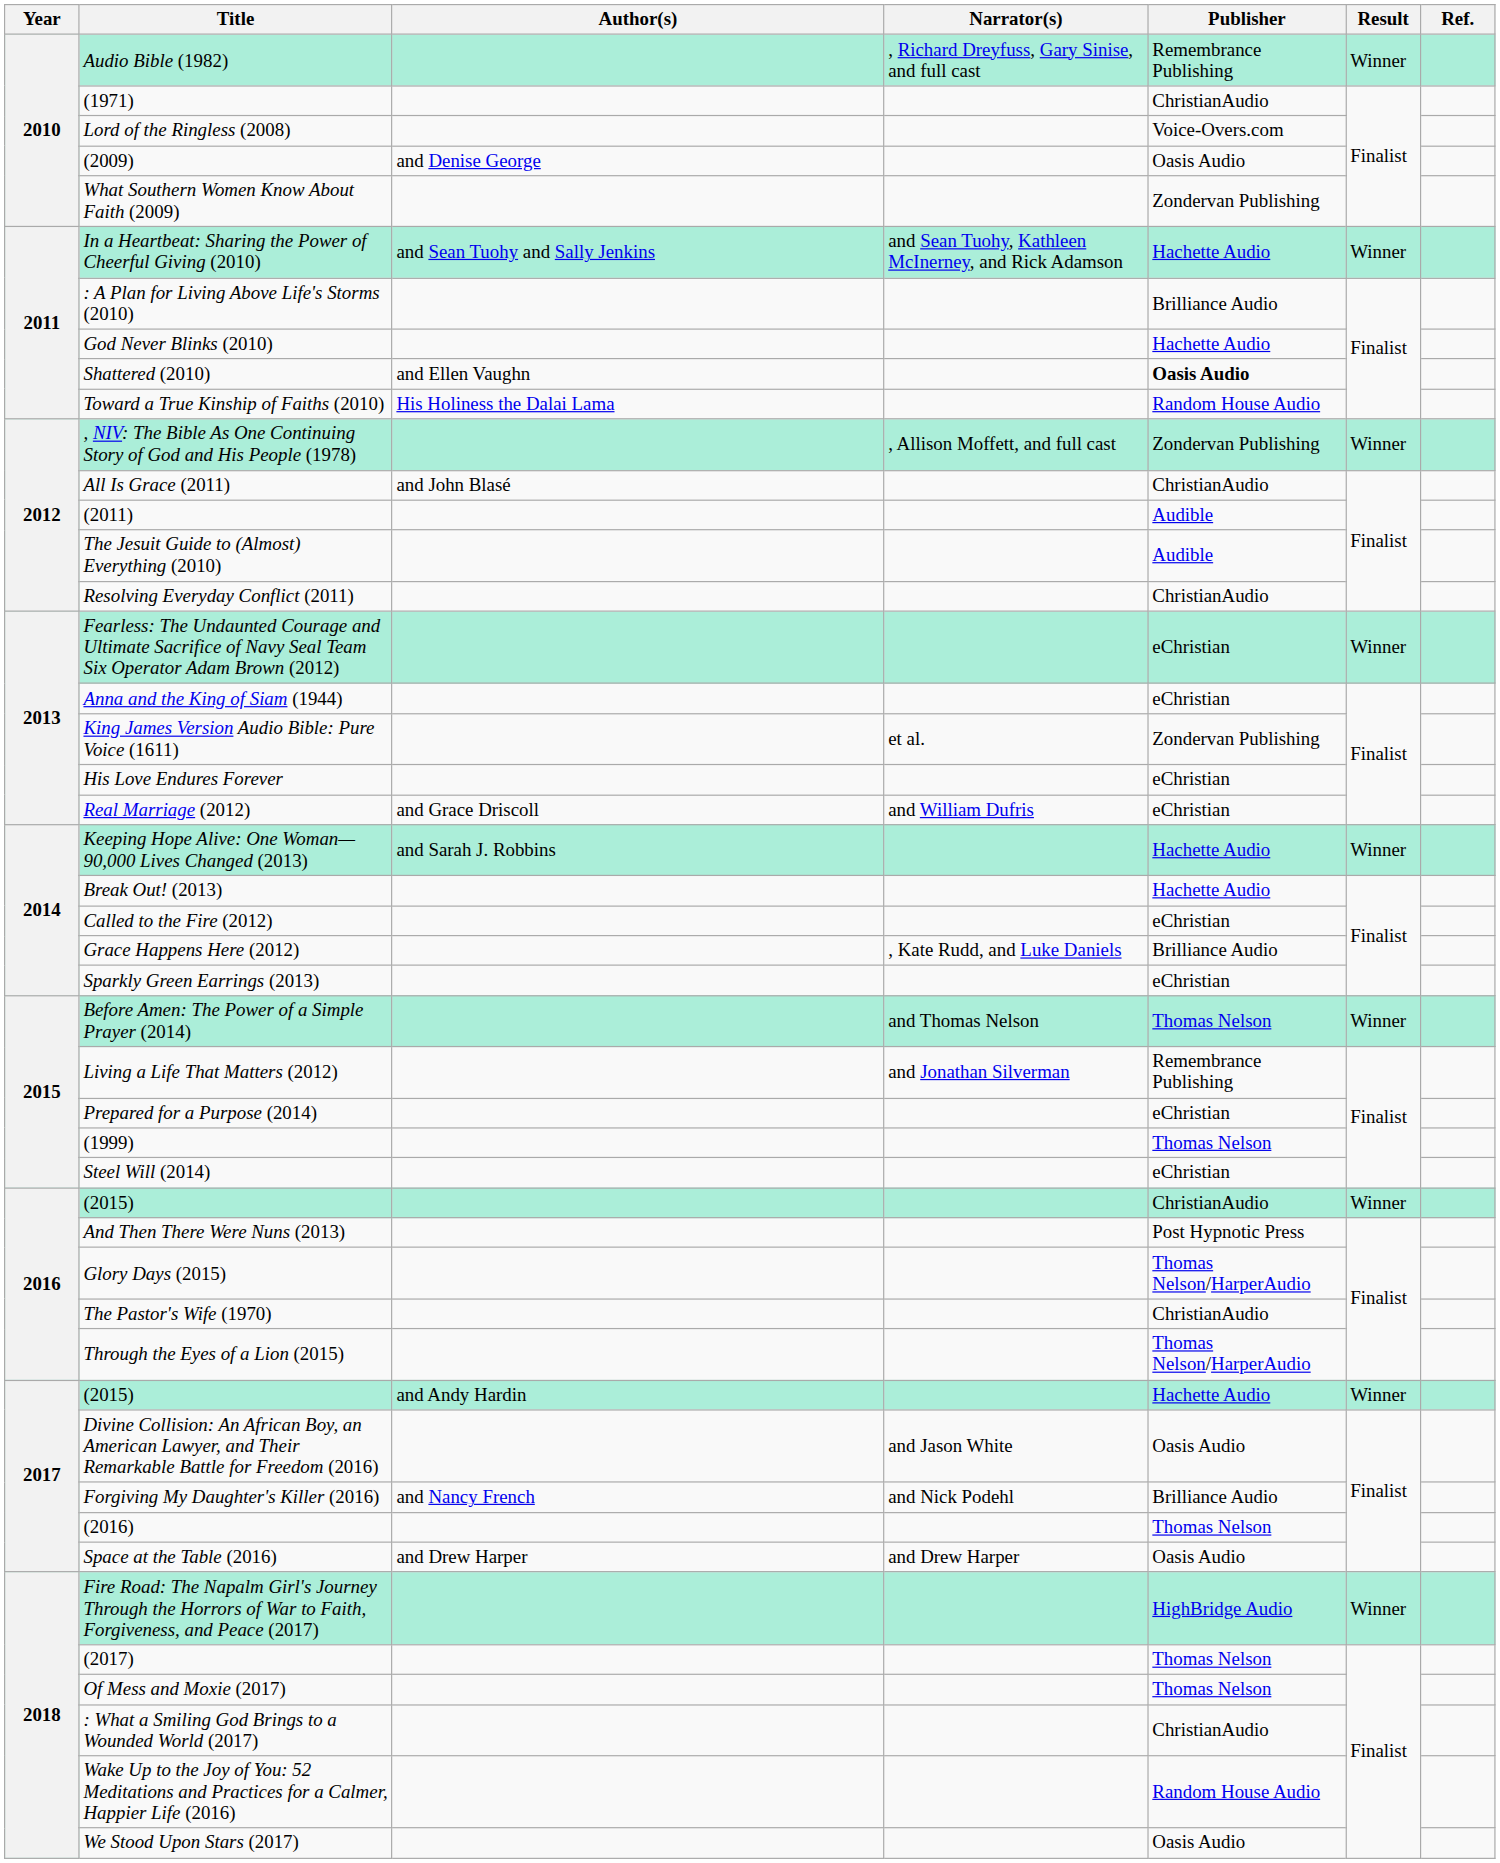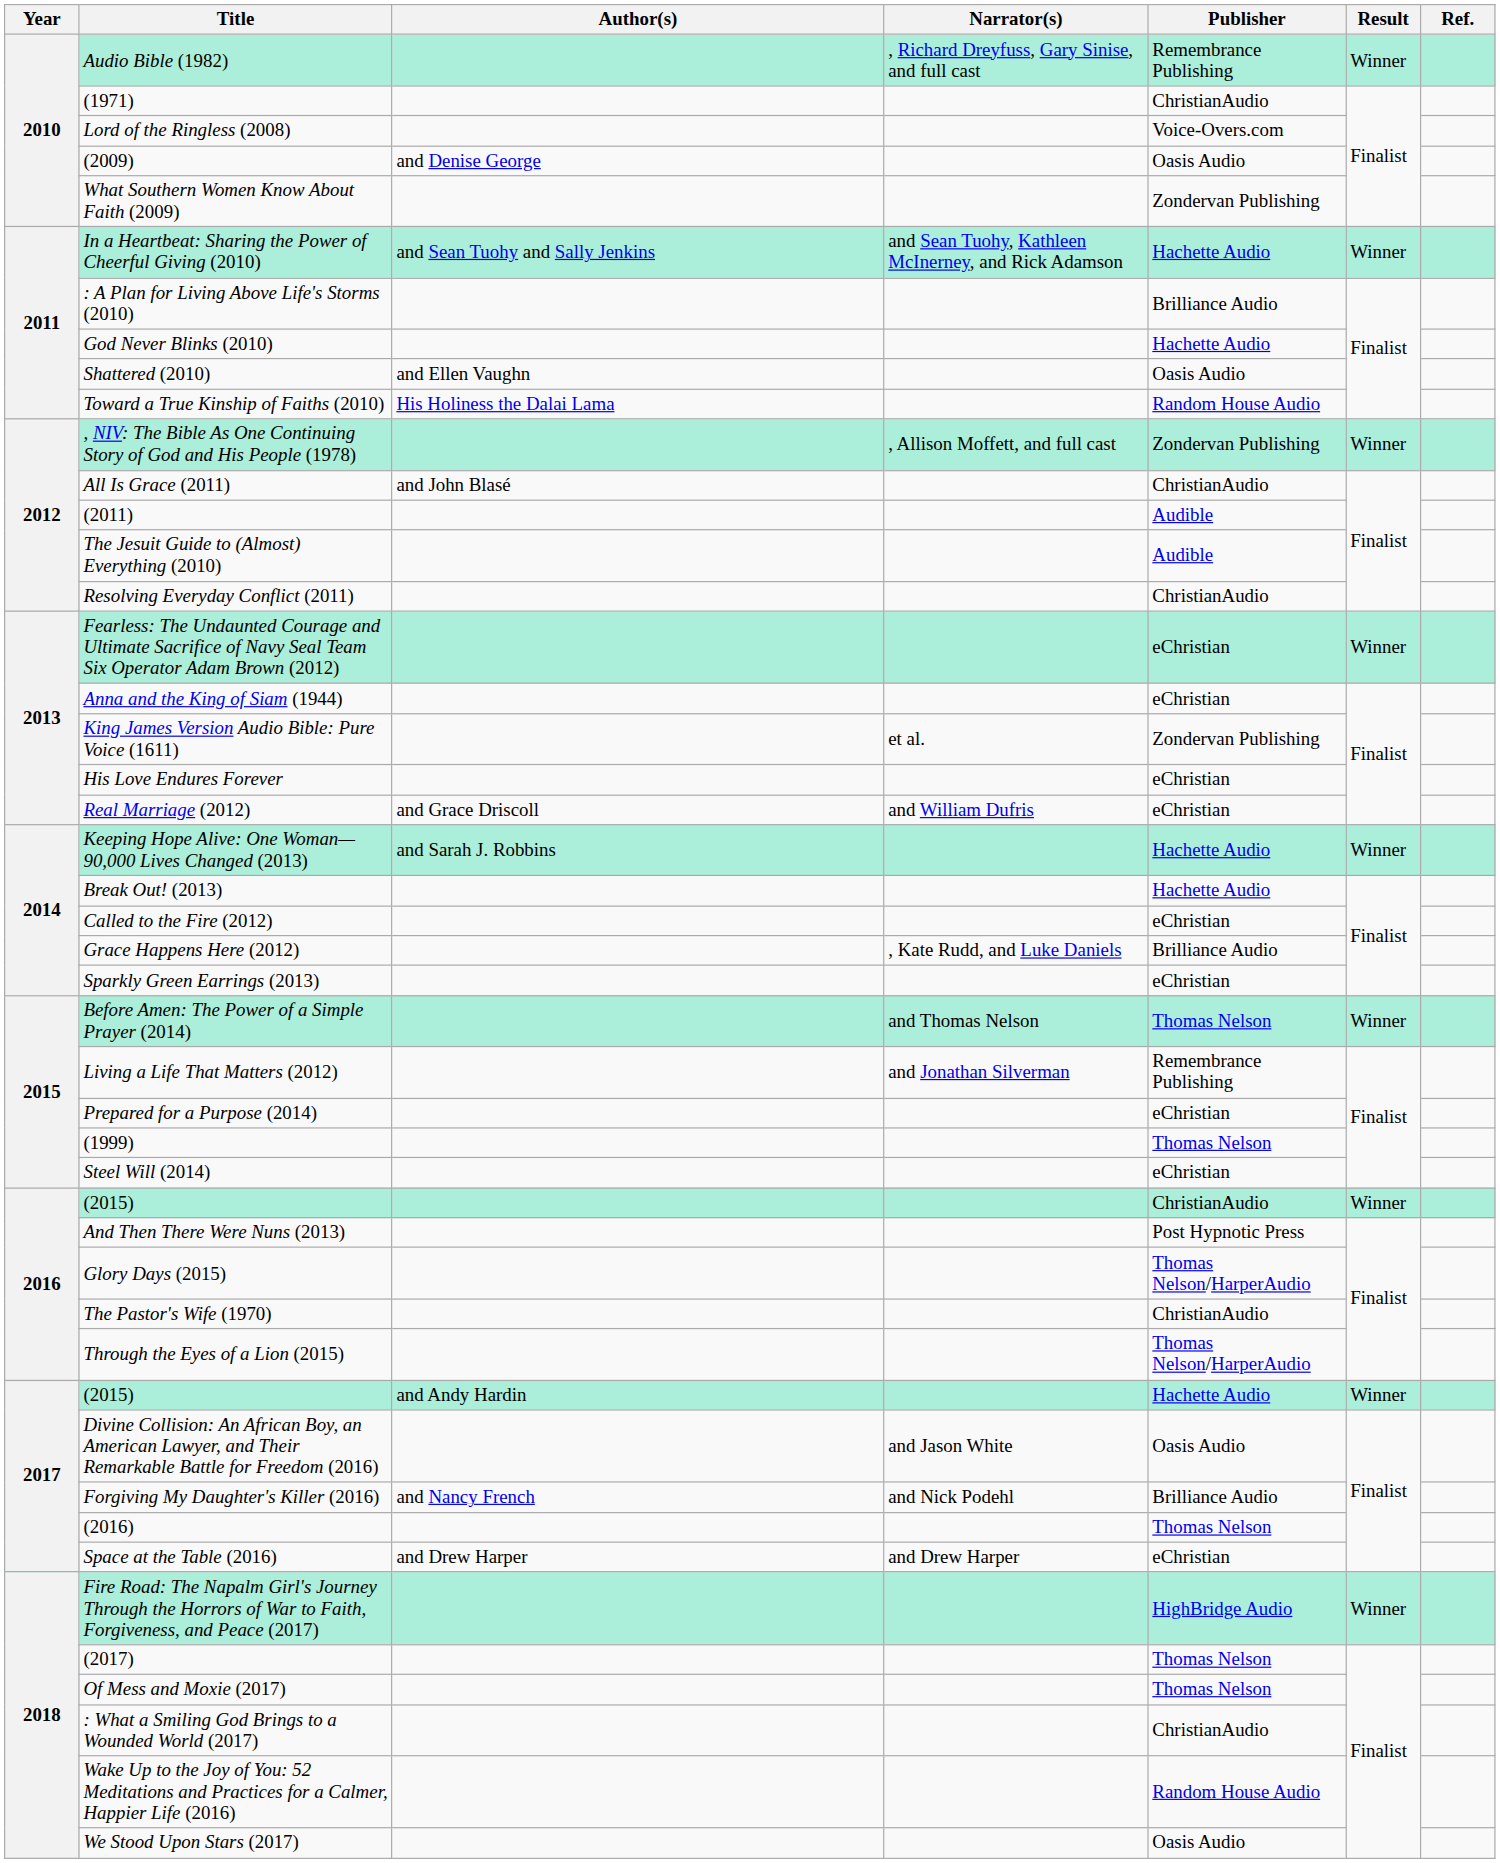 <table class="wikitable sortable mw-collapsible" style="width:100%">
 <tr>
 <th width="5%">Year</th>
 <th width="21%">Title</th>
 <th width="33%">Author(s)</th>
 <th>Narrator(s)</th>
 <th>Publisher</th>
 <th width="5%">Result</th>
 <th width="5%">Ref.</th>
 </tr>
 <tr style="background:#ABEED9">
 <th rowspan="5">2010<br></th>
 <td><em> Audio Bible</em> (1982)</td>
 <td></td>
 <td>, <a href='#'>Richard Dreyfuss</a>, <a href='#'>Gary Sinise</a>, and full cast</td>
 <td>Remembrance Publishing</td>
 <td>Winner</td>
 <td></td>
 </tr>
 <tr>
 <td><em></em> (1971)</td>
 <td></td>
 <td></td>
 <td>ChristianAudio</td>
 <td rowspan="4">Finalist</td>
 <td></td>
 </tr>
 <tr>
 <td><em>Lord of the Ringless</em> (2008)</td>
 <td></td>
 <td></td>
 <td>Voice-Overs.com</td>
 <td></td>
 </tr>
 <tr>
 <td><em></em> (2009)</td>
 <td> and <a href='#'>Denise George</a></td>
 <td></td>
 <td>Oasis Audio</td>
 <td></td>
 </tr>
 <tr>
 <td><em>What Southern Women Know About Faith</em> (2009)</td>
 <td></td>
 <td></td>
 <td>Zondervan Publishing</td>
 <td></td>
 </tr>
 <tr style="background:#ABEED9">
 <th rowspan="5">2011<br></th>
 <td><em>In a Heartbeat: Sharing the Power of Cheerful Giving</em> (2010)</td>
 <td> and <a href='#'>Sean Tuohy</a> and <a href='#'>Sally Jenkins</a></td>
 <td> and <a href='#'>Sean Tuohy</a>, <a href='#'>Kathleen McInerney</a>, and Rick Adamson</td>
 <td><a href='#'>Hachette Audio</a></td>
 <td>Winner</td>
 <td></td>
 </tr>
 <tr>
 <td><em>: A Plan for Living Above Life's Storms</em> (2010)</td>
 <td></td>
 <td></td>
 <td>Brilliance Audio</td>
 <td rowspan="4">Finalist</td>
 <td></td>
 </tr>
 <tr>
 <td><em>God Never Blinks</em> (2010)</td>
 <td></td>
 <td></td>
 <td><a href='#'>Hachette Audio</a></td>
 <td></td>
 </tr>
 <tr>
 <td><em>Shattered</em> (2010)</td>
 <td> and Ellen Vaughn</td>
 <td></td>
-<td><strong>Oasis Audio</strong></td>
+<td>Oasis Audio</td>
 <td></td>
 </tr>
 <tr>
 <td><em>Toward a True Kinship of Faiths</em> (2010)</td>
 <td><a href='#'>His Holiness the Dalai Lama</a></td>
 <td></td>
 <td><a href='#'>Random House Audio</a></td>
 <td></td>
 </tr>
 <tr style="background:#ABEED9">
 <th rowspan="5">2012</th>
 <td><em>, <a href='#'>NIV</a>: The Bible As One Continuing Story of God and His People</em> (1978)</td>
 <td></td>
 <td>, Allison Moffett, and full cast</td>
 <td>Zondervan Publishing</td>
 <td>Winner</td>
 <td></td>
 </tr>
 <tr>
 <td><em>All Is Grace</em> (2011)</td>
 <td> and John Blasé</td>
 <td></td>
 <td>ChristianAudio</td>
 <td rowspan="4">Finalist</td>
 <td></td>
 </tr>
 <tr>
 <td><em></em> (2011)</td>
 <td></td>
 <td></td>
 <td><a href='#'>Audible</a></td>
 <td></td>
 </tr>
 <tr>
 <td><em>The Jesuit Guide to (Almost) Everything</em> (2010)</td>
 <td></td>
 <td></td>
 <td><a href='#'>Audible</a></td>
 <td></td>
 </tr>
 <tr>
 <td><em>Resolving Everyday Conflict</em> (2011)</td>
 <td></td>
 <td></td>
 <td>ChristianAudio</td>
 <td></td>
 </tr>
 <tr style="background:#ABEED9">
 <th rowspan="5">2013<br></th>
 <td><em>Fearless: The Undaunted Courage and Ultimate Sacrifice of Navy Seal Team Six Operator Adam Brown</em> (2012)</td>
 <td></td>
 <td></td>
 <td>eChristian</td>
 <td>Winner</td>
 <td></td>
 </tr>
 <tr>
 <td><em><a href='#'>Anna and the King of Siam</a></em> (1944)</td>
 <td></td>
 <td></td>
 <td>eChristian</td>
 <td rowspan="4">Finalist</td>
 <td></td>
 </tr>
 <tr>
 <td><em><a href='#'>King James Version</a> Audio Bible: Pure Voice</em> (1611)</td>
 <td></td>
 <td> et al.</td>
 <td>Zondervan Publishing</td>
 <td></td>
 </tr>
 <tr>
 <td><em>His Love Endures Forever</em></td>
 <td></td>
 <td></td>
 <td>eChristian</td>
 <td></td>
 </tr>
 <tr>
 <td><em><a href='#'>Real Marriage</a></em> (2012)</td>
 <td> and Grace Driscoll</td>
 <td> and <a href='#'>William Dufris</a></td>
 <td>eChristian</td>
 <td></td>
 </tr>
 <tr style="background:#ABEED9">
 <th rowspan="5">2014<br></th>
 <td><em>Keeping Hope Alive: One Woman—90,000 Lives Changed</em> (2013)</td>
 <td> and Sarah J. Robbins</td>
 <td></td>
 <td><a href='#'>Hachette Audio</a></td>
 <td>Winner</td>
 <td></td>
 </tr>
 <tr>
 <td><em>Break Out!</em> (2013)</td>
 <td></td>
 <td></td>
 <td><a href='#'>Hachette Audio</a></td>
 <td rowspan="4">Finalist</td>
 <td></td>
 </tr>
 <tr>
 <td><em>Called to the Fire</em> (2012)</td>
 <td></td>
 <td></td>
 <td>eChristian</td>
 <td></td>
 </tr>
 <tr>
 <td><em>Grace Happens Here</em> (2012)</td>
 <td></td>
 <td>, Kate Rudd, and <a href='#'>Luke Daniels</a></td>
 <td>Brilliance Audio</td>
 <td></td>
 </tr>
 <tr>
 <td><em>Sparkly Green Earrings</em> (2013)</td>
 <td></td>
 <td></td>
 <td>eChristian</td>
 <td></td>
 </tr>
 <tr style="background:#ABEED9">
 <th rowspan="5">2015<br></th>
 <td><em>Before Amen: The Power of a Simple Prayer</em> (2014)</td>
 <td></td>
 <td> and Thomas Nelson</td>
 <td><a href='#'>Thomas Nelson</a></td>
 <td>Winner</td>
 <td></td>
 </tr>
 <tr>
 <td><em>Living a Life That Matters</em> (2012)</td>
 <td></td>
 <td> and <a href='#'>Jonathan Silverman</a></td>
 <td>Remembrance Publishing</td>
 <td rowspan="4">Finalist</td>
 <td></td>
 </tr>
 <tr>
 <td><em>Prepared for a Purpose</em> (2014)</td>
 <td></td>
 <td></td>
 <td>eChristian</td>
 <td></td>
 </tr>
 <tr>
 <td><em></em> (1999)</td>
 <td></td>
 <td></td>
 <td><a href='#'>Thomas Nelson</a></td>
 <td></td>
 </tr>
 <tr>
 <td><em>Steel Will</em> (2014)</td>
 <td></td>
 <td></td>
 <td>eChristian</td>
 <td></td>
 </tr>
 <tr style="background:#ABEED9">
 <th rowspan="5">2016<br></th>
 <td><em></em> (2015)</td>
 <td></td>
 <td></td>
 <td>ChristianAudio</td>
 <td>Winner</td>
 <td></td>
 </tr>
 <tr>
 <td><em>And Then There Were Nuns</em> (2013)</td>
 <td></td>
 <td></td>
 <td>Post Hypnotic Press</td>
 <td rowspan="4">Finalist</td>
 <td></td>
 </tr>
 <tr>
 <td><em>Glory Days</em> (2015)</td>
 <td></td>
 <td></td>
 <td><a href='#'>Thomas Nelson</a>/<a href='#'>HarperAudio</a></td>
 <td></td>
 </tr>
 <tr>
 <td><em>The Pastor's Wife</em> (1970)</td>
 <td></td>
 <td></td>
 <td>ChristianAudio</td>
 <td></td>
 </tr>
 <tr>
 <td><em>Through the Eyes of a Lion</em> (2015)</td>
 <td></td>
 <td></td>
 <td><a href='#'>Thomas Nelson</a>/<a href='#'>HarperAudio</a></td>
 <td></td>
 </tr>
 <tr style="background:#ABEED9">
 <th rowspan="5">2017<br></th>
 <td><em></em> (2015)</td>
 <td> and Andy Hardin</td>
 <td></td>
 <td><a href='#'>Hachette Audio</a></td>
 <td>Winner</td>
 <td></td>
 </tr>
 <tr>
 <td><em>Divine Collision: An African Boy, an American Lawyer, and Their Remarkable Battle for Freedom</em> (2016)</td>
 <td></td>
 <td> and Jason White</td>
 <td>Oasis Audio</td>
 <td rowspan="4">Finalist</td>
 <td></td>
 </tr>
 <tr>
 <td><em>Forgiving My Daughter's Killer</em> (2016)</td>
 <td>  and <a href='#'>Nancy French</a></td>
 <td> and Nick Podehl</td>
 <td>Brilliance Audio</td>
 <td></td>
 </tr>
 <tr>
 <td><em></em> (2016)</td>
 <td></td>
 <td></td>
 <td><a href='#'>Thomas Nelson</a></td>
 <td></td>
 </tr>
 <tr>
 <td><em>Space at the Table</em> (2016)</td>
 <td> and Drew Harper</td>
 <td> and Drew Harper</td>
-<td>Oasis Audio</td>
+<td>eChristian</td>
 <td></td>
 </tr>
 <tr style="background:#ABEED9">
 <th rowspan="6">2018<br></th>
 <td><em>Fire Road: The Napalm Girl's Journey Through the Horrors of War to Faith, Forgiveness, and Peace</em> (2017)</td>
 <td></td>
 <td></td>
 <td><a href='#'>HighBridge Audio</a></td>
 <td>Winner</td>
 <td></td>
 </tr>
 <tr>
 <td><em></em> (2017)</td>
 <td></td>
 <td></td>
 <td><a href='#'>Thomas Nelson</a></td>
 <td rowspan="5">Finalist</td>
 <td></td>
 </tr>
 <tr>
 <td><em>Of Mess and Moxie</em> (2017)</td>
 <td></td>
 <td></td>
 <td><a href='#'>Thomas Nelson</a></td>
 <td></td>
 </tr>
 <tr>
 <td><em>: What a Smiling God Brings to a Wounded World</em> (2017)</td>
 <td></td>
 <td></td>
 <td>ChristianAudio</td>
 <td></td>
 </tr>
 <tr>
 <td><em>Wake Up to the Joy of You: 52 Meditations and Practices for a Calmer, Happier Life</em> (2016)</td>
 <td></td>
 <td></td>
 <td><a href='#'>Random House Audio</a></td>
 <td></td>
 </tr>
 <tr>
 <td><em>We Stood Upon Stars</em> (2017)</td>
 <td></td>
 <td></td>
 <td>Oasis Audio</td>
 <td></td>
 </tr>
 </table>
